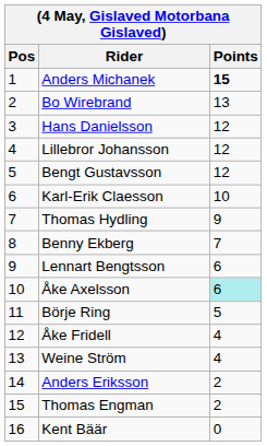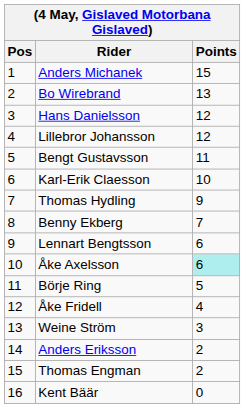 <table class="wikitable">
 <tr>
 <th colspan="6">(4 May, <a href='#'>Gislaved Motorbana</a><br><a href='#'>Gislaved</a>)</th>
 </tr>
 <tr>
 <th width=20>Pos</th>
 <th width=180>Rider</th>
 <th width=40>Points</th>
 </tr>
 <tr>
 <td>1</td>
 <td style="text-align:left;"><a href='#'>Anders Michanek</a></td>
-<td><strong>15</strong></td>
+<td>15</td>
 </tr>
 <tr>
 <td>2</td>
 <td style="text-align:left;"><a href='#'>Bo Wirebrand</a></td>
 <td>13</td>
 </tr>
 <tr>
 <td>3</td>
 <td style="text-align:left;"><a href='#'>Hans Danielsson</a></td>
 <td>12</td>
 </tr>
 <tr>
 <td>4</td>
 <td style="text-align:left;">Lillebror Johansson</td>
 <td>12</td>
 </tr>
 <tr>
 <td>5</td>
 <td style="text-align:left;">Bengt Gustavsson</td>
-<td>12</td>
+<td>11</td>
 </tr>
 <tr>
 <td>6</td>
 <td style="text-align:left;">Karl-Erik Claesson</td>
 <td>10</td>
 </tr>
 <tr>
 <td>7</td>
 <td style="text-align:left;">Thomas Hydling</td>
 <td>9</td>
 </tr>
 <tr>
 <td>8</td>
 <td style="text-align:left;">Benny Ekberg</td>
 <td>7</td>
 </tr>
 <tr>
 <td>9</td>
 <td style="text-align:left;">Lennart Bengtsson</td>
 <td>6</td>
 </tr>
 <tr>
 <td>10</td>
 <td style="text-align:left;">Åke Axelsson</td>
 <td style="background: paleturquoise;">6</td>
 </tr>
 <tr>
 <td>11</td>
 <td style="text-align:left;">Börje Ring</td>
 <td>5</td>
 </tr>
 <tr>
 <td>12</td>
 <td style="text-align:left;">Åke Fridell</td>
 <td>4</td>
 </tr>
 <tr>
 <td>13</td>
 <td style="text-align:left;">Weine Ström</td>
-<td>4</td>
+<td>3</td>
 </tr>
 <tr>
 <td>14</td>
 <td style="text-align:left;"><a href='#'>Anders Eriksson</a></td>
 <td>2</td>
 </tr>
 <tr>
 <td>15</td>
 <td style="text-align:left;">Thomas Engman</td>
 <td>2</td>
 </tr>
 <tr>
 <td>16</td>
 <td style="text-align:left;">Kent Bäär</td>
 <td>0</td>
 </tr>
 </table>
